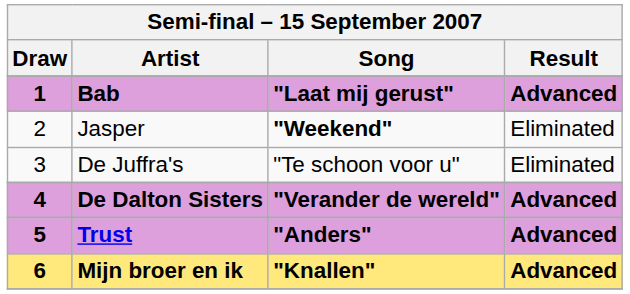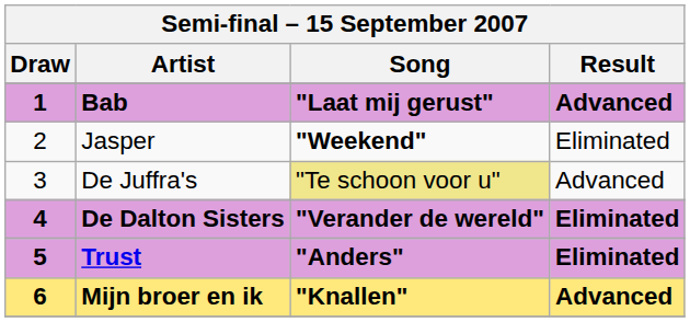 <table class="sortable wikitable" style="margin: 1em auto 1em auto">
 <tr>
 <th colspan="4"><strong>Semi-final – 15 September 2007</strong></th>
 </tr>
 <tr>
 <th>Draw</th>
 <th>Artist</th>
 <th>Song</th>
 <th>Result</th>
 </tr>
 <tr>
 </tr>
 <tr style="font-weight:bold; background:#DDA0DD;">
 <td align="center">1</td>
 <td>Bab</td>
 <td>"Laat mij gerust"</td>
 <td>Advanced</td>
 </tr>
 <tr>
 <td align="center">2</td>
 <td>Jasper</td>
 <td><strong>"Weekend"</strong></td>
 <td>Eliminated</td>
 </tr>
 <tr>
 <td align="center">3</td>
 <td>De Juffra's</td>
-<td>"Te schoon voor u"</td>
-<td>Eliminated</td>
+<td style="background: khaki;">"Te schoon voor u"</td>
+<td>Advanced</td>
 </tr>
 <tr>
 </tr>
 <tr>
 </tr>
 <tr style="font-weight:bold; background:#DDA0DD;">
 <td align="center">4</td>
 <td>De Dalton Sisters</td>
 <td>"Verander de wereld"</td>
-<td>Advanced</td>
+<td>Eliminated</td>
 </tr>
 <tr>
 </tr>
 <tr style="font-weight:bold; background:#DDA0DD;">
 <td align="center">5</td>
 <td><a href='#'>Trust</a></td>
 <td>"Anders"</td>
-<td>Advanced</td>
+<td>Eliminated</td>
 </tr>
 <tr - style="font-weight:bold; background:#ffe87c;">
 <td align="center">6</td>
 <td>Mijn broer en ik</td>
 <td>"Knallen"</td>
 <td>Advanced</td>
 </tr>
 <tr>
 </tr>
 </table>
